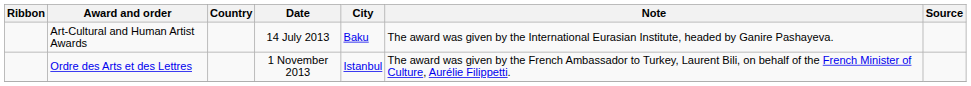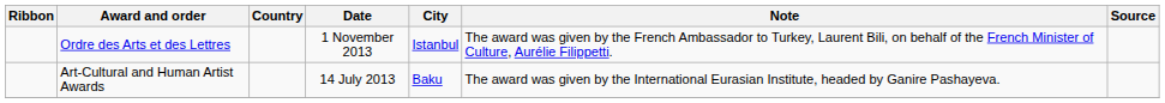 <table class="wikitable sortable" style="font-size: 90%;">
 <tr>
 <th class="unsortable">Ribbon</th>
 <th>Award and order</th>
 <th>Country</th>
 <th>Date</th>
 <th>City</th>
 <th class="unsortable">Note</th>
 <th class="unsortable">Source</th>
 </tr>
 <tr>
 <td></td>
+<td><a href='#'>Ordre des Arts et des Lettres</a></td>
+<td></td>
+<td align=center> 1 November 2013</td>
+<td><a href='#'>Istanbul</a></td>
+<td>The award was given by the French Ambassador to Turkey, Laurent Bili, on behalf of the <a href='#'>French Minister of Culture</a>, <a href='#'>Aurélie Filippetti</a>.</td>
+<td></td>
+</tr>
+<tr>
+<td></td>
 <td>Art-Cultural and Human Artist Awards</td>
 <td></td>
 <td align=center> 14 July 2013</td>
 <td><a href='#'>Baku</a></td>
 <td>The award was given by the International Eurasian Institute, headed by Ganire Pashayeva.</td>
 <td></td>
 </tr>
 <tr>
-<td></td>
-<td><a href='#'>Ordre des Arts et des Lettres</a></td>
-<td></td>
-<td align=center> 1 November 2013</td>
-<td><a href='#'>Istanbul</a></td>
-<td>The award was given by the French Ambassador to Turkey, Laurent Bili, on behalf of the <a href='#'>French Minister of Culture</a>, <a href='#'>Aurélie Filippetti</a>.</td>
-<td></td>
-</tr>
-<tr>
 </tr>
 </table>
